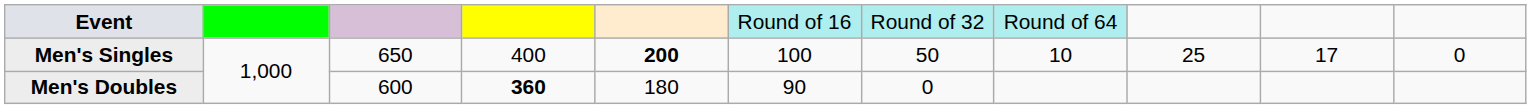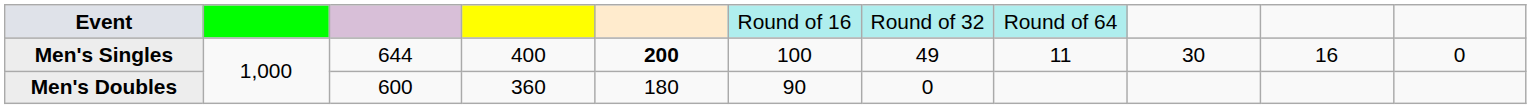 <table class=wikitable style=font-size:90%;text-align:center>
 <tr>
 <td style="width:130px; background:#dfe2e9;"><strong>Event</strong></td>
 <td style="width:80px; background:lime;"></td>
 <td style="width:85px; background:thistle;"></td>
 <td style="width:85px; background:#ff0;"></td>
 <td style="width:85px; background:#ffebcd;"></td>
 <td style="width:85px; background:#afeeee;">Round of 16</td>
 <td style="width:85px; background:#afeeee;">Round of 32</td>
 <td style="width:85px; background:#afeeee;">Round of 64</td>
 <td width=85></td>
 <td width=85></td>
 <td width=85></td>
 </tr>
 <tr>
 <th style="background:#ededed;">Men's Singles</th>
 <td rowspan=2>1,000</td>
-<td>650</td>
+<td>644</td>
 <td>400</td>
 <td><strong>200</strong></td>
 <td>100</td>
-<td>50</td>
-<td>10</td>
-<td>25</td>
-<td>17</td>
+<td>49</td>
+<td>11</td>
+<td>30</td>
+<td>16</td>
 <td>0</td>
 </tr>
 <tr>
 <th style="background:#ededed;">Men's Doubles</th>
 <td>600</td>
-<td><strong>360</strong></td>
+<td>360</td>
 <td>180</td>
 <td>90</td>
 <td>0</td>
 <td></td>
 <td></td>
 <td></td>
 <td></td>
 </tr>
 </table>
